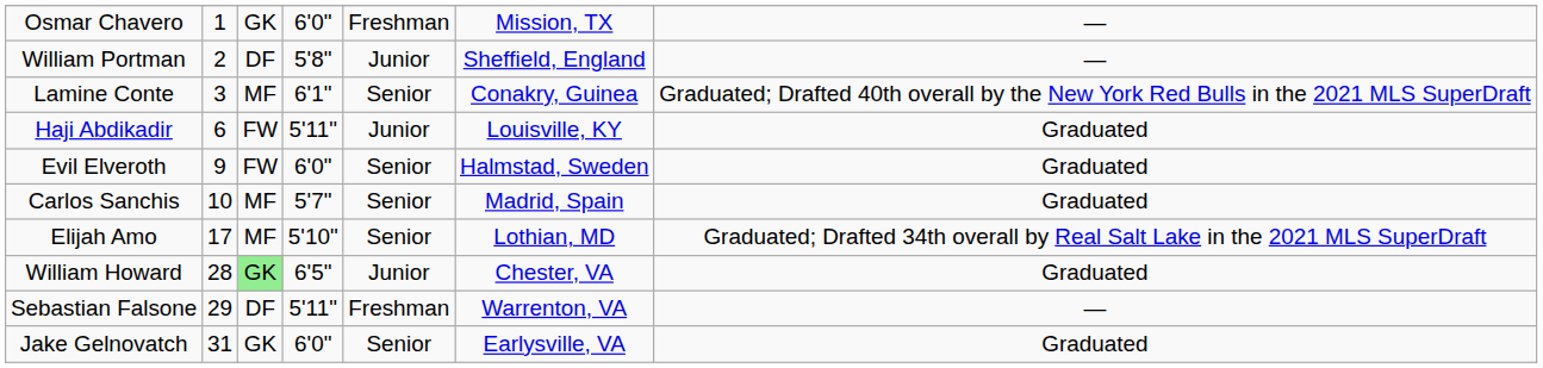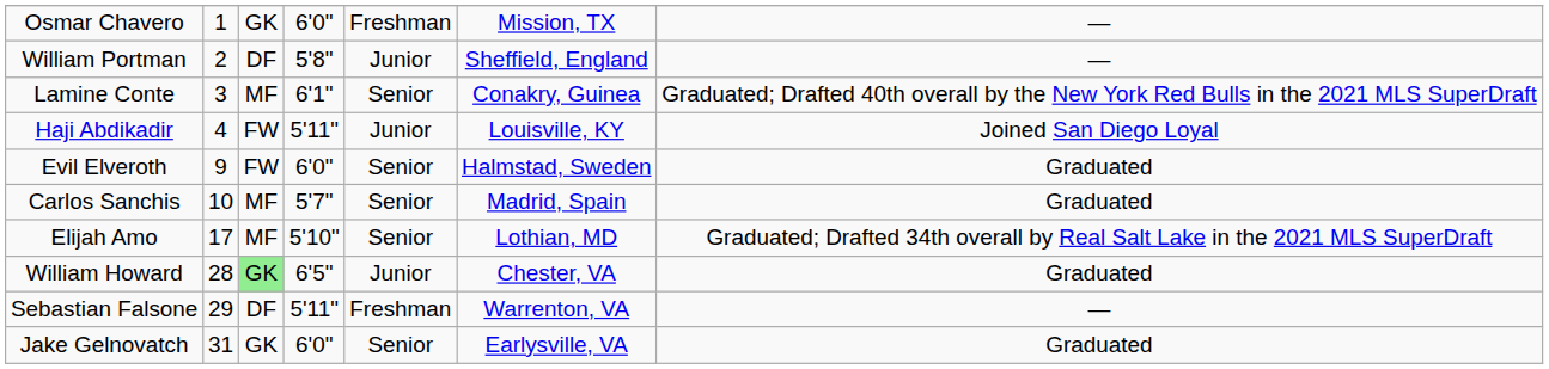 <table class="wikitable sortable" border="1" style="text-align:center;">
 <tr align=center>
 </tr>
 <tr>
 <td>Osmar Chavero</td>
 <td>1</td>
 <td>GK</td>
 <td>6'0"</td>
 <td>Freshman</td>
 <td><a href='#'>Mission, TX</a></td>
 <td>—</td>
 </tr>
 <tr>
 <td>William Portman</td>
 <td>2</td>
 <td>DF</td>
 <td>5'8"</td>
 <td>Junior</td>
 <td><a href='#'>Sheffield, England</a></td>
 <td>—</td>
 </tr>
 <tr>
 <td>Lamine Conte</td>
 <td>3</td>
 <td>MF</td>
 <td>6'1"</td>
 <td> Senior</td>
 <td><a href='#'>Conakry, Guinea</a></td>
 <td>Graduated; Drafted 40th overall by the <a href='#'>New York Red Bulls</a> in the <a href='#'>2021 MLS SuperDraft</a></td>
 </tr>
 <tr>
 <td><a href='#'>Haji Abdikadir</a></td>
-<td>6</td>
+<td>4</td>
 <td>FW</td>
 <td>5'11"</td>
 <td>Junior</td>
 <td><a href='#'>Louisville, KY</a></td>
-<td>Graduated</td>
+<td>Joined <a href='#'>San Diego Loyal</a></td>
 </tr>
 <tr>
 <td>Evil Elveroth</td>
 <td>9</td>
 <td>FW</td>
 <td>6'0"</td>
 <td>Senior</td>
 <td><a href='#'>Halmstad, Sweden</a></td>
 <td>Graduated</td>
 </tr>
 <tr>
 <td>Carlos Sanchis</td>
 <td>10</td>
 <td>MF</td>
 <td>5'7"</td>
 <td>Senior</td>
 <td><a href='#'>Madrid, Spain</a></td>
 <td>Graduated</td>
 </tr>
 <tr>
 <td>Elijah Amo</td>
 <td>17</td>
 <td>MF</td>
 <td>5'10"</td>
 <td>Senior</td>
 <td><a href='#'>Lothian, MD</a></td>
 <td>Graduated; Drafted 34th overall by <a href='#'>Real Salt Lake</a> in the <a href='#'>2021 MLS SuperDraft</a></td>
 </tr>
 <tr>
 <td>William Howard</td>
 <td>28</td>
 <td style="background: lightgreen;">GK</td>
 <td>6'5"</td>
 <td> Junior</td>
 <td><a href='#'>Chester, VA</a></td>
 <td>Graduated</td>
 </tr>
 <tr>
 <td>Sebastian Falsone</td>
 <td>29</td>
 <td>DF</td>
 <td>5'11"</td>
 <td>Freshman</td>
 <td><a href='#'>Warrenton, VA</a></td>
 <td>—</td>
 </tr>
 <tr>
 <td>Jake Gelnovatch</td>
 <td>31</td>
 <td>GK</td>
 <td>6'0"</td>
 <td> Senior</td>
 <td><a href='#'>Earlysville, VA</a></td>
 <td>Graduated</td>
 </tr>
 </table>
